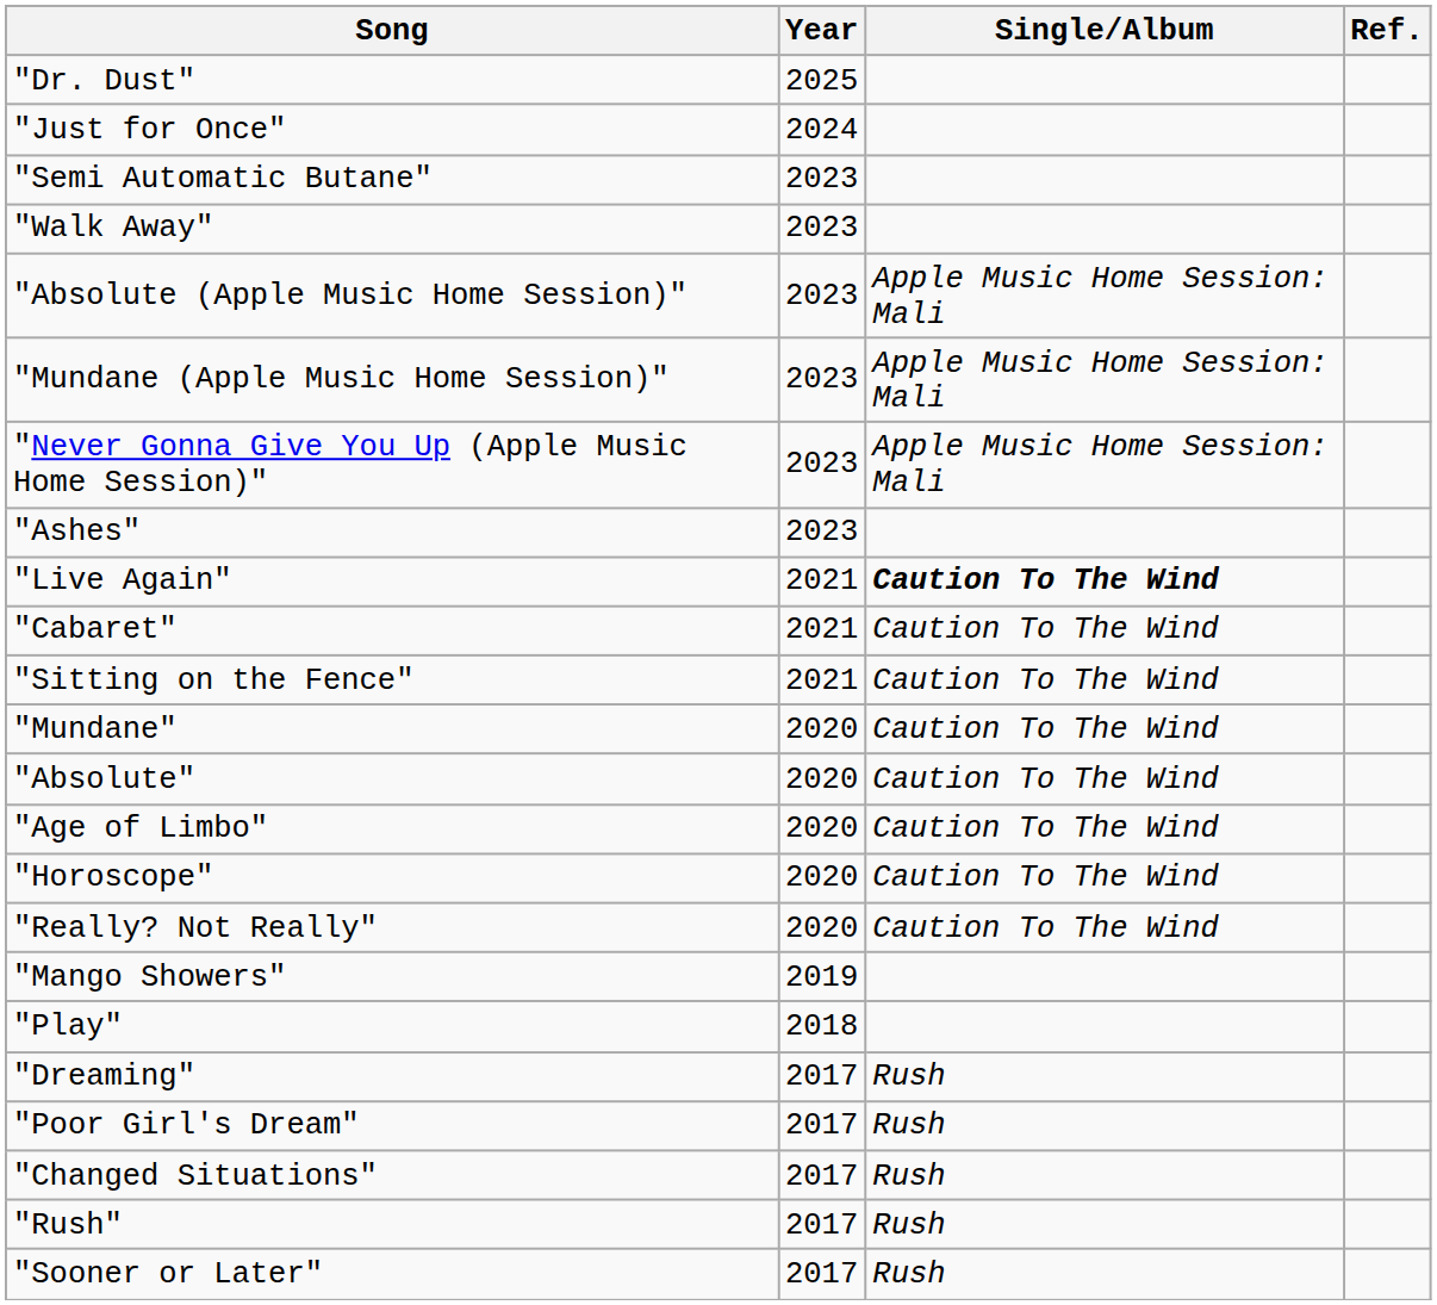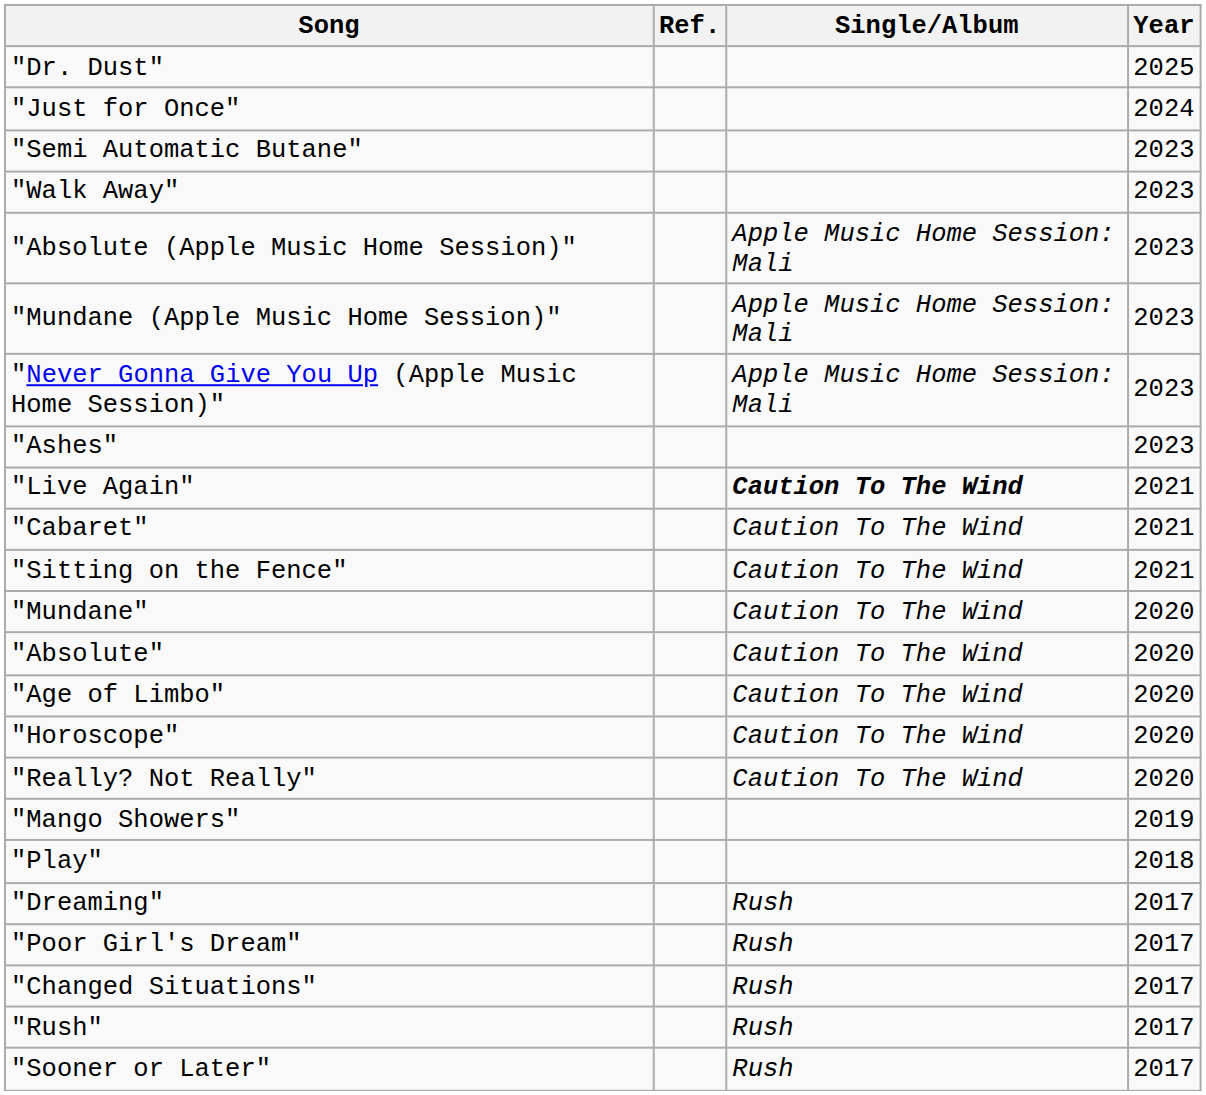 <table class="wikitable sortable">
 <tr>
 <th>Song</th>
+<th>Ref.</th>
+<th>Single/Album</th>
 <th>Year</th>
-<th>Single/Album</th>
-<th>Ref.</th>
 </tr>
 <tr>
 <td>"Dr. Dust"</td>
-<td>2025</td>
 <td></td>
 <td></td>
+<td>2025</td>
 </tr>
 <tr>
 <td>"Just for Once"</td>
-<td>2024</td>
 <td></td>
 <td></td>
+<td>2024</td>
 </tr>
 <tr>
 <td>"Semi Automatic Butane"</td>
-<td>2023</td>
 <td></td>
 <td></td>
+<td>2023</td>
 </tr>
 <tr>
 <td>"Walk Away"</td>
-<td>2023</td>
 <td></td>
 <td></td>
+<td>2023</td>
 </tr>
 <tr>
 <td>"Absolute (Apple Music Home Session)"</td>
+<td></td>
+<td><em>Apple Music Home Session: Mali</em></td>
 <td>2023</td>
-<td><em>Apple Music Home Session: Mali</em></td>
-<td></td>
 </tr>
 <tr>
 <td>"Mundane (Apple Music Home Session)"</td>
+<td></td>
+<td><em>Apple Music Home Session: Mali</em></td>
 <td>2023</td>
-<td><em>Apple Music Home Session: Mali</em></td>
-<td></td>
 </tr>
 <tr>
 <td>"<a href='#'>Never Gonna Give You Up</a> (Apple Music Home Session)"</td>
+<td></td>
+<td><em>Apple Music Home Session: Mali</em></td>
 <td>2023</td>
-<td><em>Apple Music Home Session: Mali</em></td>
-<td></td>
 </tr>
 <tr>
 <td>"Ashes"</td>
-<td>2023</td>
 <td></td>
 <td></td>
+<td>2023</td>
 </tr>
 <tr>
 <td>"Live Again"</td>
+<td></td>
+<td><strong><em>Caution To The Wind</em></strong></td>
 <td>2021</td>
-<td><strong><em>Caution To The Wind</em></strong></td>
-<td></td>
 </tr>
 <tr>
 <td>"Cabaret"</td>
+<td></td>
+<td><em>Caution To The Wind</em></td>
 <td>2021</td>
-<td><em>Caution To The Wind</em></td>
-<td></td>
 </tr>
 <tr>
 <td>"Sitting on the Fence"</td>
+<td></td>
+<td><em>Caution To The Wind</em></td>
 <td>2021</td>
-<td><em>Caution To The Wind</em></td>
-<td></td>
 </tr>
 <tr>
 <td>"Mundane"</td>
+<td></td>
+<td><em>Caution To The Wind</em></td>
 <td>2020</td>
-<td><em>Caution To The Wind</em></td>
-<td></td>
 </tr>
 <tr>
 <td>"Absolute"</td>
+<td></td>
+<td><em>Caution To The Wind</em></td>
 <td>2020</td>
-<td><em>Caution To The Wind</em></td>
-<td></td>
 </tr>
 <tr>
 <td>"Age of Limbo"</td>
+<td></td>
+<td><em>Caution To The Wind</em></td>
 <td>2020</td>
-<td><em>Caution To The Wind</em></td>
-<td></td>
 </tr>
 <tr>
 <td>"Horoscope"</td>
+<td></td>
+<td><em>Caution To The Wind</em></td>
 <td>2020</td>
-<td><em>Caution To The Wind</em></td>
-<td></td>
 </tr>
 <tr>
 <td>"Really? Not Really"</td>
+<td></td>
+<td><em>Caution To The Wind</em></td>
 <td>2020</td>
-<td><em>Caution To The Wind</em></td>
-<td></td>
 </tr>
 <tr>
 <td>"Mango Showers"</td>
-<td>2019</td>
 <td></td>
 <td></td>
+<td>2019</td>
 </tr>
 <tr>
 <td>"Play"</td>
-<td>2018</td>
 <td></td>
 <td></td>
+<td>2018</td>
 </tr>
 <tr>
 <td>"Dreaming"</td>
+<td></td>
+<td><em>Rush</em></td>
 <td>2017</td>
-<td><em>Rush</em></td>
-<td></td>
 </tr>
 <tr>
 <td>"Poor Girl's Dream"</td>
+<td></td>
+<td><em>Rush</em></td>
 <td>2017</td>
-<td><em>Rush</em></td>
-<td></td>
 </tr>
 <tr>
 <td>"Changed Situations"</td>
+<td></td>
+<td><em>Rush</em></td>
 <td>2017</td>
-<td><em>Rush</em></td>
-<td></td>
 </tr>
 <tr>
 <td>"Rush"</td>
+<td></td>
+<td><em>Rush</em></td>
 <td>2017</td>
-<td><em>Rush</em></td>
-<td></td>
 </tr>
 <tr>
 <td>"Sooner or Later"</td>
+<td></td>
+<td><em>Rush</em></td>
 <td>2017</td>
-<td><em>Rush</em></td>
-<td></td>
 </tr>
 </table>
